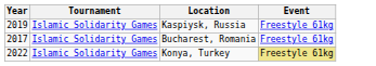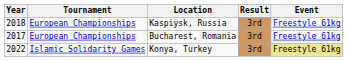 <table class="wikitable" style="font-size:95%;">
 <tr>
 <th>Year</th>
 <th>Tournament</th>
 <th>Location</th>
+<th>Result</th>
 <th>Event</th>
 </tr>
 <tr>
-<td>2019</td>
-<td><a href='#'>Islamic Solidarity Games</a></td>
+<td>2018</td>
+<td><a href='#'>European Championships</a></td>
 <td>Kaspiysk, Russia</td>
+<td align="center" bgcolor="cc9966">3rd</td>
 <td><a href='#'>Freestyle 61kg</a></td>
 </tr>
 <tr>
 <td>2017</td>
-<td><a href='#'>Islamic Solidarity Games</a></td>
+<td><a href='#'>European Championships</a></td>
 <td>Bucharest, Romania</td>
+<td align="center" bgcolor="cc9966">3rd</td>
 <td><a href='#'>Freestyle 61kg</a></td>
 </tr>
 <tr>
 <td>2022</td>
 <td><a href='#'>Islamic Solidarity Games</a></td>
 <td>Konya, Turkey</td>
+<td align="center" bgcolor="cc9966">3rd</td>
 <td style="background: khaki;">Freestyle 61kg</td>
 </tr>
 </table>
